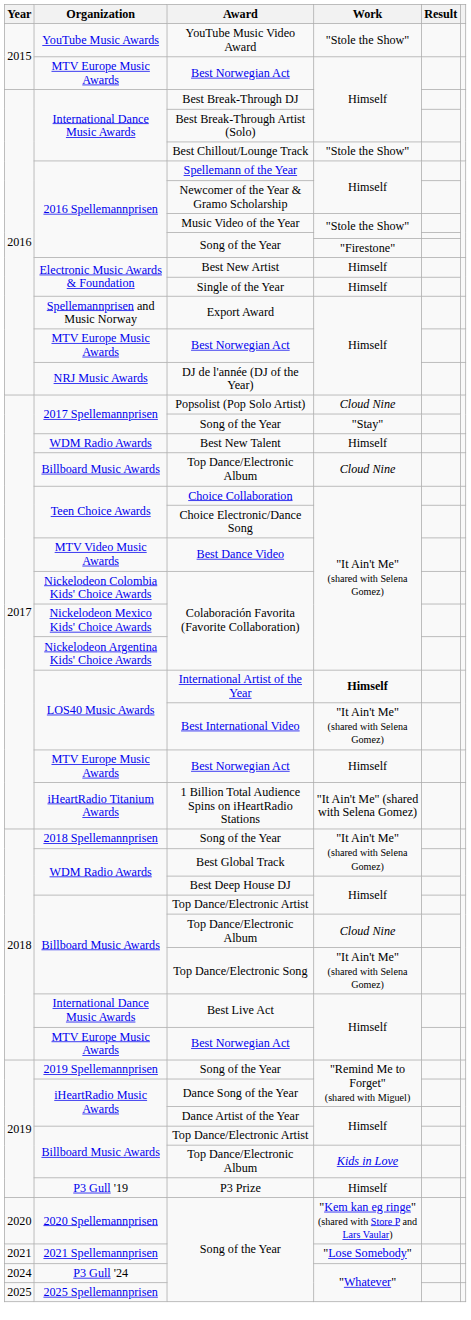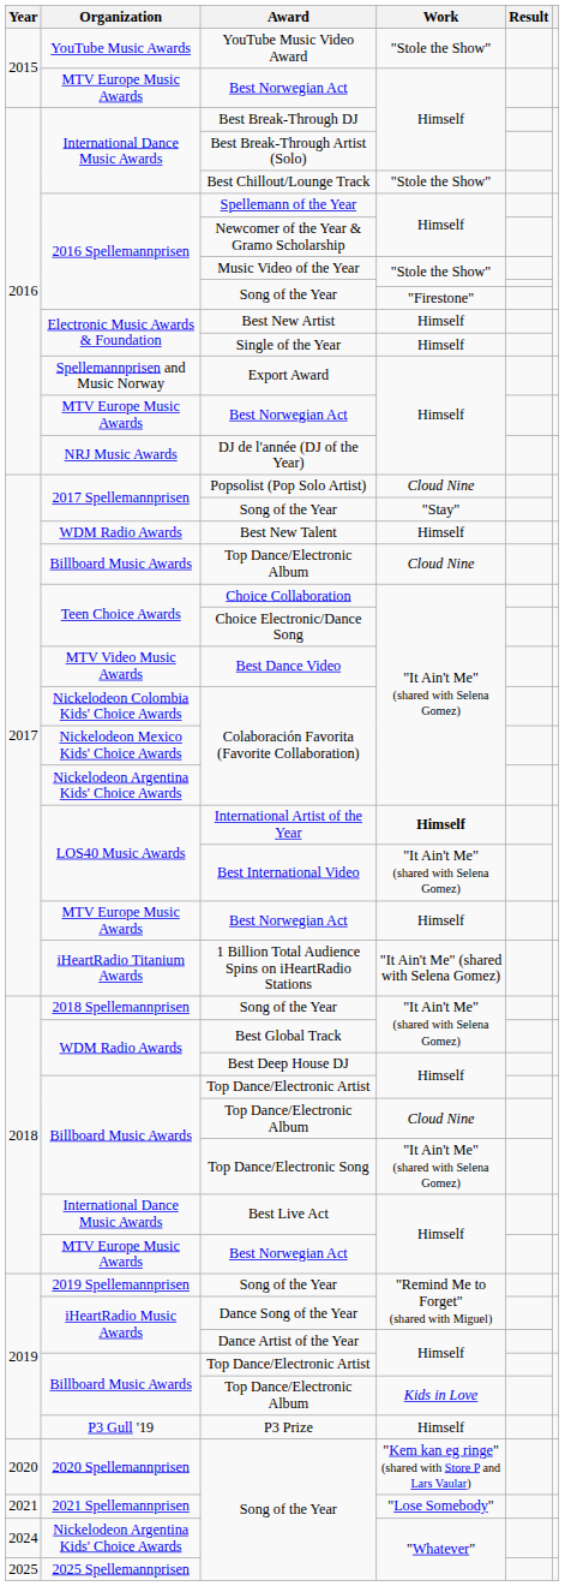 <table class="wikitable plainrowheaders" style="text-align:center;">
 <tr>
 <th>Year</th>
 <th>Organization</th>
 <th>Award</th>
 <th>Work</th>
 <th>Result</th>
 <th></th>
 </tr>
 <tr>
 <td rowspan="2">2015</td>
 <td><a href='#'>YouTube Music Awards</a></td>
 <td>YouTube Music Video Award</td>
 <td>"Stole the Show"</td>
 <td></td>
 <td></td>
 </tr>
 <tr>
 <td><a href='#'>MTV Europe Music Awards</a></td>
 <td><a href='#'>Best Norwegian Act</a></td>
 <td rowspan="3">Himself</td>
 <td></td>
 <td></td>
 </tr>
 <tr>
 <td rowspan="13">2016</td>
 <td rowspan="3"><a href='#'>International Dance Music Awards</a> <br></td>
 <td>Best Break-Through DJ</td>
 <td></td>
 <td rowspan="3"></td>
 </tr>
 <tr>
 <td>Best Break-Through Artist (Solo)</td>
 <td></td>
 </tr>
 <tr>
 <td>Best Chillout/Lounge Track</td>
 <td>"Stole the Show"</td>
 <td></td>
 </tr>
 <tr>
 <td rowspan="5"><a href='#'>2016 Spellemannprisen</a></td>
 <td><a href='#'>Spellemann of the Year</a></td>
 <td rowspan="2">Himself</td>
 <td></td>
 <td rowspan="5"></td>
 </tr>
 <tr>
 <td>Newcomer of the Year & Gramo Scholarship</td>
 <td></td>
 </tr>
 <tr>
 <td>Music Video of the Year</td>
 <td rowspan="2">"Stole the Show"</td>
 <td></td>
 </tr>
 <tr>
 <td rowspan="2">Song of the Year</td>
 <td></td>
 </tr>
 <tr>
 <td>"Firestone"</td>
 <td></td>
 </tr>
 <tr>
 <td rowspan="2"><a href='#'>Electronic Music Awards & Foundation</a> <br><em></em></td>
 <td>Best New Artist</td>
 <td>Himself</td>
 <td></td>
 <td rowspan="2"></td>
 </tr>
 <tr>
 <td>Single of the Year</td>
 <td>Himself</td>
 <td></td>
 </tr>
 <tr>
 <td><a href='#'>Spellemannprisen</a> and Music Norway</td>
 <td>Export Award</td>
 <td rowspan="3">Himself</td>
 <td></td>
 <td></td>
 </tr>
 <tr>
 <td><a href='#'>MTV Europe Music Awards</a></td>
 <td><a href='#'>Best Norwegian Act</a></td>
 <td></td>
 <td></td>
 </tr>
 <tr>
 <td><a href='#'>NRJ Music Awards</a></td>
 <td>DJ de l'année (DJ of the Year)</td>
 <td></td>
 <td></td>
 </tr>
 <tr>
 <td rowspan="14">2017</td>
 <td rowspan="2"><a href='#'>2017 Spellemannprisen</a></td>
 <td>Popsolist (Pop Solo Artist)</td>
 <td><em>Cloud Nine</em></td>
 <td></td>
 <td rowspan="2"></td>
 </tr>
 <tr>
 <td>Song of the Year</td>
 <td>"Stay"</td>
 <td></td>
 </tr>
 <tr>
 <td><a href='#'>WDM Radio Awards</a></td>
 <td>Best New Talent</td>
 <td>Himself</td>
 <td></td>
 <td></td>
 </tr>
 <tr>
 <td><a href='#'>Billboard Music Awards</a></td>
 <td>Top Dance/Electronic Album</td>
 <td><em>Cloud Nine</em></td>
 <td></td>
 <td></td>
 </tr>
 <tr>
 <td rowspan="2"><a href='#'>Teen Choice Awards</a></td>
 <td><a href='#'>Choice Collaboration</a></td>
 <td rowspan="6">"It Ain't Me" <br><small>(shared with Selena Gomez)</small></td>
 <td></td>
 <td></td>
 </tr>
 <tr>
 <td>Choice Electronic/Dance Song</td>
 <td></td>
 <td></td>
 </tr>
 <tr>
 <td><a href='#'>MTV Video Music Awards</a></td>
 <td><a href='#'>Best Dance Video</a></td>
 <td></td>
 <td></td>
 </tr>
 <tr>
 <td><a href='#'>Nickelodeon Colombia Kids' Choice Awards</a></td>
 <td rowspan="3">Colaboración Favorita <br>(Favorite Collaboration)</td>
 <td></td>
 <td></td>
 </tr>
 <tr>
 <td><a href='#'>Nickelodeon Mexico Kids' Choice Awards</a></td>
 <td></td>
 <td></td>
 </tr>
 <tr>
 <td><a href='#'>Nickelodeon Argentina Kids' Choice Awards</a></td>
 <td></td>
 <td></td>
 </tr>
 <tr>
 <td rowspan="2"><a href='#'>LOS40 Music Awards</a></td>
 <td><a href='#'>International Artist of the Year</a></td>
 <td><strong>Himself</strong></td>
 <td></td>
 <td rowspan="2"></td>
 </tr>
 <tr>
 <td><a href='#'>Best International Video</a></td>
 <td>"It Ain't Me" <br><small>(shared with Selena Gomez)</small></td>
 <td></td>
 </tr>
 <tr>
 <td><a href='#'>MTV Europe Music Awards</a></td>
 <td><a href='#'>Best Norwegian Act</a></td>
 <td>Himself</td>
 <td></td>
 <td></td>
 </tr>
 <tr>
 <td><a href='#'>iHeartRadio Titanium Awards</a></td>
 <td>1 Billion Total Audience Spins on iHeartRadio Stations</td>
 <td>"It Ain't Me" (shared with Selena Gomez)</td>
 <td></td>
 <td></td>
 </tr>
 <tr>
 <td rowspan="8">2018</td>
 <td><a href='#'>2018 Spellemannprisen</a></td>
 <td>Song of the Year</td>
 <td rowspan="2">"It Ain't Me" <br><small>(shared with Selena Gomez)</small></td>
 <td></td>
 <td></td>
 </tr>
 <tr>
 <td rowspan="2"><a href='#'>WDM Radio Awards</a></td>
 <td>Best Global Track</td>
 <td></td>
 <td rowspan="2"></td>
 </tr>
 <tr>
 <td>Best Deep House DJ</td>
 <td rowspan="2">Himself</td>
 <td></td>
 </tr>
 <tr>
 <td rowspan="3"><a href='#'>Billboard Music Awards</a></td>
 <td>Top Dance/Electronic Artist</td>
 <td></td>
 <td rowspan="3"></td>
 </tr>
 <tr>
 <td>Top Dance/Electronic Album</td>
 <td><em>Cloud Nine</em></td>
 <td></td>
 </tr>
 <tr>
 <td>Top Dance/Electronic Song</td>
 <td>"It Ain't Me" <br><small>(shared with Selena Gomez)</small></td>
 <td></td>
 </tr>
 <tr>
 <td><a href='#'>International Dance Music Awards</a> <br></td>
 <td>Best Live Act</td>
 <td rowspan="2">Himself</td>
 <td></td>
 <td></td>
 </tr>
 <tr>
 <td><a href='#'>MTV Europe Music Awards</a></td>
 <td><a href='#'>Best Norwegian Act</a></td>
 <td></td>
 <td></td>
 </tr>
 <tr>
 <td rowspan="6">2019</td>
 <td><a href='#'>2019 Spellemannprisen</a></td>
 <td>Song of the Year</td>
 <td rowspan="2">"Remind Me to Forget" <br><small>(shared with Miguel)</small></td>
 <td></td>
 <td></td>
 </tr>
 <tr>
 <td rowspan="2"><a href='#'>iHeartRadio Music Awards</a></td>
 <td>Dance Song of the Year</td>
 <td></td>
 <td rowspan="2"></td>
 </tr>
 <tr>
 <td>Dance Artist of the Year</td>
 <td rowspan="2">Himself</td>
 <td></td>
 </tr>
 <tr>
 <td rowspan="2"><a href='#'>Billboard Music Awards</a></td>
 <td>Top Dance/Electronic Artist</td>
 <td></td>
 <td rowspan="2"></td>
 </tr>
 <tr>
 <td>Top Dance/Electronic Album</td>
 <td><em><a href='#'>Kids in Love</a></em></td>
 <td></td>
 </tr>
 <tr>
 <td><a href='#'>P3 Gull</a> '19</td>
 <td>P3 Prize</td>
 <td>Himself</td>
 <td></td>
 <td></td>
 </tr>
 <tr>
 <td>2020</td>
 <td><a href='#'>2020 Spellemannprisen</a></td>
 <td rowspan="4">Song of the Year</td>
 <td>"<a href='#'>Kem kan eg ringe</a>" <br><small>(shared with <a href='#'>Store P</a> and <a href='#'>Lars Vaular</a>)</small></td>
 <td></td>
 <td></td>
 </tr>
 <tr>
 <td>2021</td>
 <td><a href='#'>2021 Spellemannprisen</a></td>
 <td>"<a href='#'>Lose Somebody</a>" <br></td>
 <td></td>
 <td></td>
 </tr>
 <tr>
 <td>2024</td>
-<td><a href='#'>P3 Gull</a> '24</td>
+<td><a href='#'>Nickelodeon Argentina Kids' Choice Awards</a></td>
 <td rowspan="2">"<a href='#'>Whatever</a>" <br></td>
 <td></td>
 <td></td>
 </tr>
 <tr>
 <td>2025</td>
 <td><a href='#'>2025 Spellemannprisen</a></td>
 <td></td>
 <td></td>
 </tr>
 </table>
